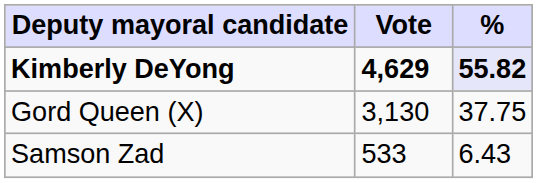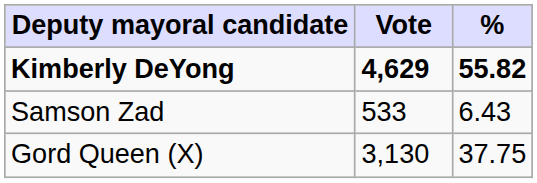 <table class="wikitable">
 <tr>
 <th style="background:#ddf; width:200px;">Deputy mayoral candidate</th>
 <th style="background:#ddf; width:50px;">Vote</th>
 <th style="background:#ddf; width:30px;">%</th>
 </tr>
 <tr>
 <td><strong>Kimberly DeYong</strong></td>
 <td><strong>4,629</strong></td>
-<td style="background: lavender;"><strong>55.82</strong></td>
+<td><strong>55.82</strong></td>
+</tr>
+<tr>
+<td>Samson Zad</td>
+<td>533</td>
+<td>6.43</td>
 </tr>
 <tr>
 <td>Gord Queen (X)</td>
 <td>3,130</td>
 <td>37.75</td>
 </tr>
-<tr>
-<td>Samson Zad</td>
-<td>533</td>
-<td>6.43</td>
-</tr>
 </table>
